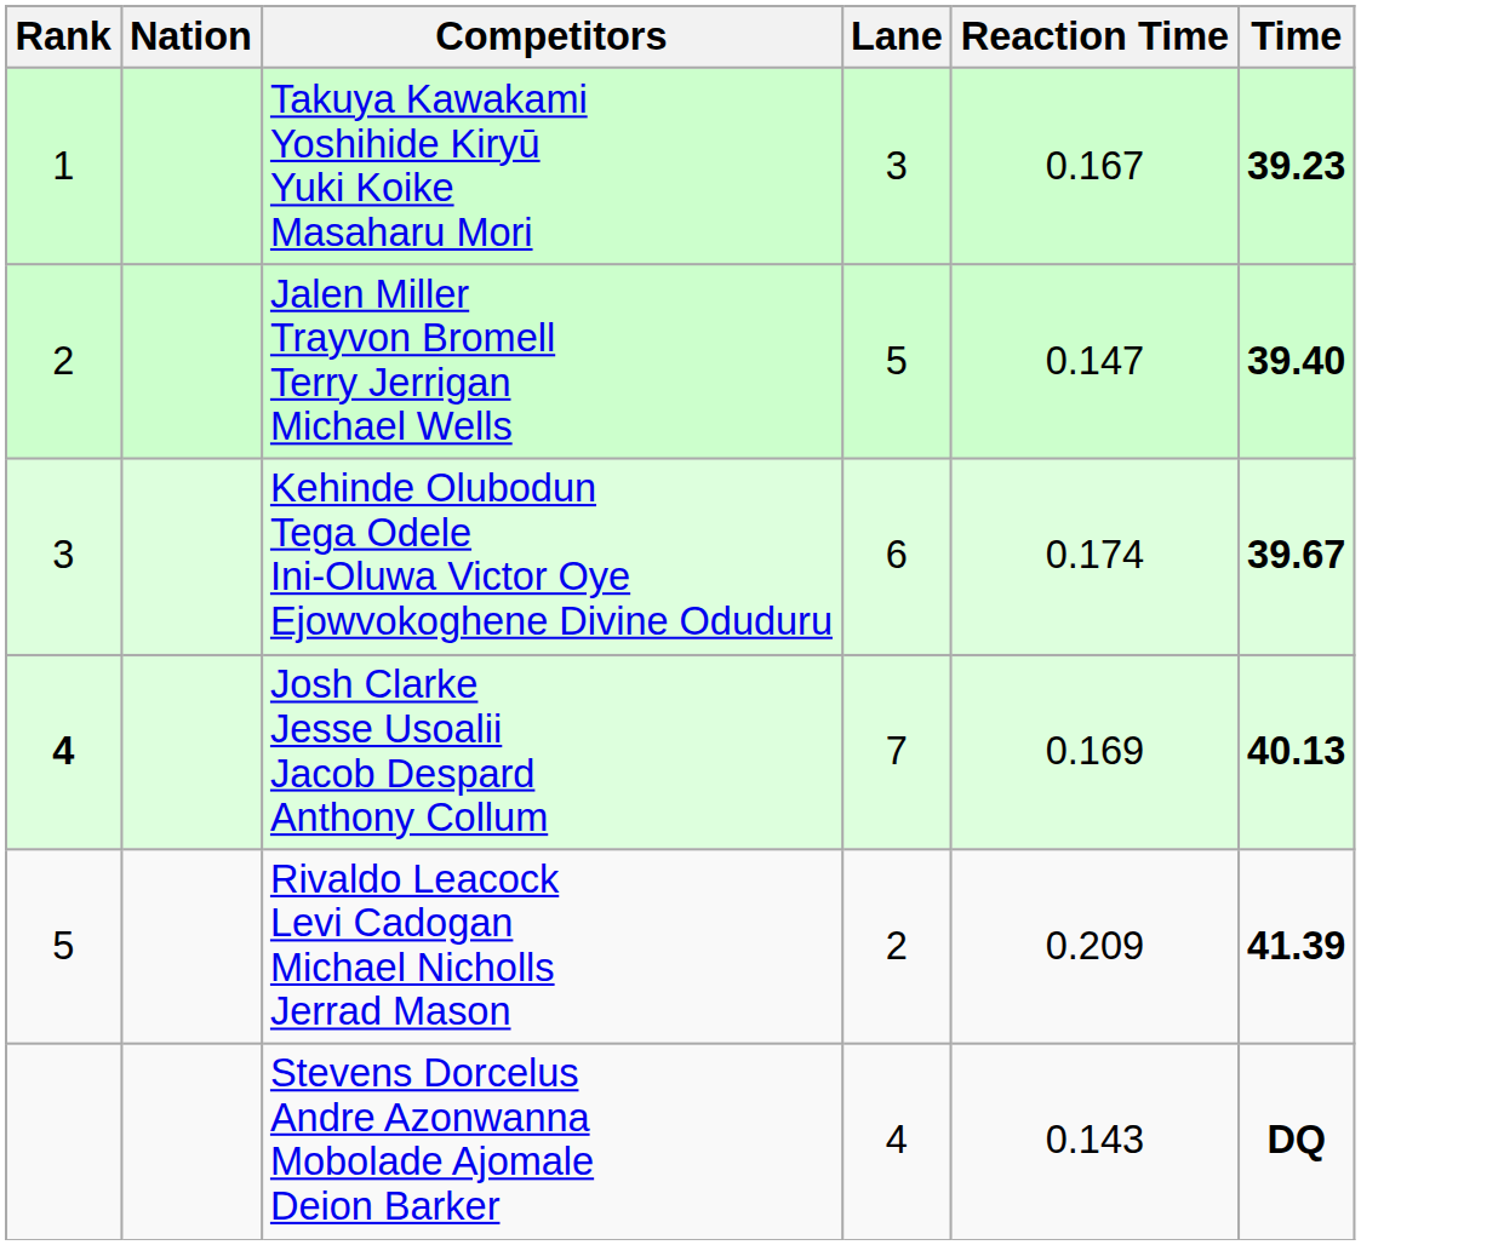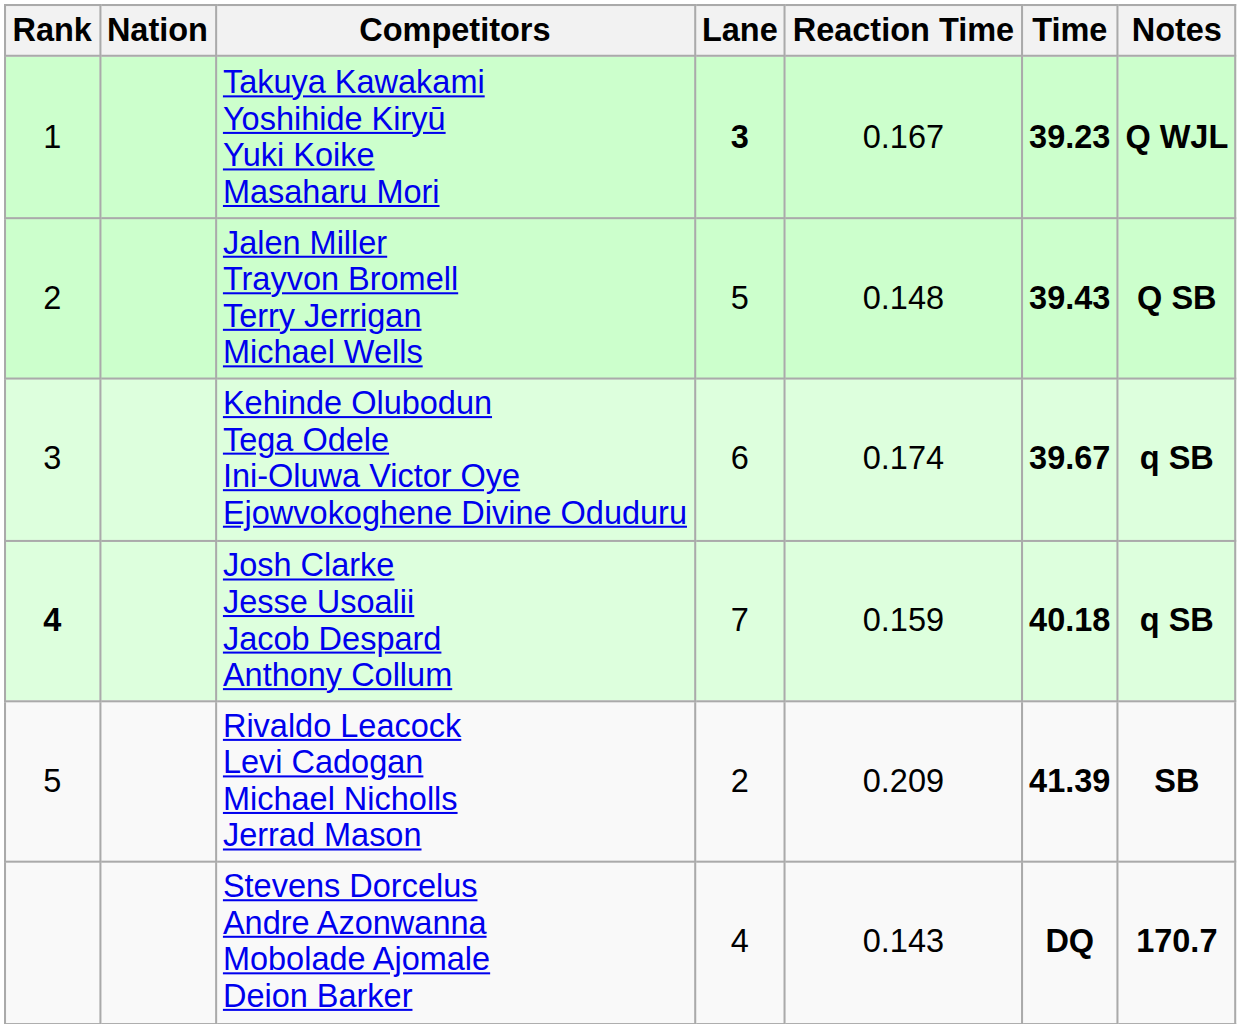 <table class="wikitable sortable" style="text-align:center">
 <tr>
 <th>Rank</th>
 <th>Nation</th>
 <th>Competitors</th>
 <th>Lane</th>
 <th>Reaction Time</th>
 <th>Time</th>
+<th>Notes</th>
 </tr>
 <tr bgcolor=ccffcc>
 <td>1</td>
 <td align=left></td>
 <td align=left><a href='#'>Takuya Kawakami</a><br><a href='#'>Yoshihide Kiryū</a><br><a href='#'>Yuki Koike</a><br><a href='#'>Masaharu Mori</a></td>
-<td>3</td>
+<td><strong>3</strong></td>
 <td>0.167</td>
 <td><strong>39.23</strong></td>
+<td><strong>Q WJL</strong></td>
 </tr>
 <tr bgcolor=ccffcc>
 <td>2</td>
 <td align=left></td>
 <td align=left><a href='#'>Jalen Miller</a><br><a href='#'>Trayvon Bromell</a><br><a href='#'>Terry Jerrigan</a><br><a href='#'>Michael Wells</a></td>
 <td>5</td>
-<td>0.147</td>
-<td><strong>39.40</strong></td>
+<td>0.148</td>
+<td><strong>39.43</strong></td>
+<td><strong>Q SB</strong></td>
 </tr>
 <tr bgcolor=ddffdd>
 <td>3</td>
 <td align=left></td>
 <td align=left><a href='#'>Kehinde Olubodun</a><br><a href='#'>Tega Odele</a><br><a href='#'>Ini-Oluwa Victor Oye</a><br><a href='#'>Ejowvokoghene Divine Oduduru</a></td>
 <td>6</td>
 <td>0.174</td>
 <td><strong>39.67</strong></td>
+<td><strong>q SB</strong></td>
 </tr>
 <tr bgcolor=ddffdd>
 <td><strong>4</strong></td>
 <td align=left></td>
 <td align=left><a href='#'>Josh Clarke</a><br><a href='#'>Jesse Usoalii</a><br><a href='#'>Jacob Despard</a><br><a href='#'>Anthony Collum</a></td>
 <td>7</td>
-<td>0.169</td>
-<td><strong>40.13</strong></td>
+<td>0.159</td>
+<td><strong>40.18</strong></td>
+<td><strong>q SB</strong></td>
 </tr>
 <tr>
 <td>5</td>
 <td align=left></td>
 <td align=left><a href='#'>Rivaldo Leacock</a><br><a href='#'>Levi Cadogan</a><br><a href='#'>Michael Nicholls</a><br><a href='#'>Jerrad Mason</a></td>
 <td>2</td>
 <td>0.209</td>
 <td><strong>41.39</strong></td>
+<td><strong>SB</strong></td>
 </tr>
 <tr>
 <td></td>
 <td align=left></td>
 <td align=left><a href='#'>Stevens Dorcelus</a><br><a href='#'>Andre Azonwanna</a><br><a href='#'>Mobolade Ajomale</a><br><a href='#'>Deion Barker</a></td>
 <td>4</td>
 <td>0.143</td>
 <td><strong>DQ</strong></td>
+<td><strong>170.7</strong></td>
 </tr>
 </table>
